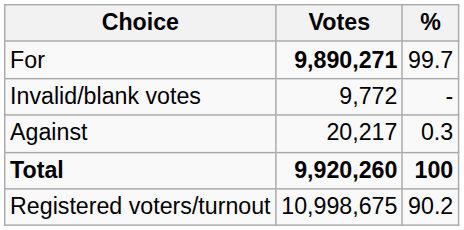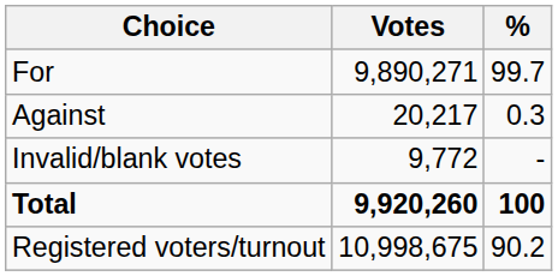 <table class=wikitable style=text-align:right>
 <tr>
 <th>Choice</th>
 <th>Votes</th>
 <th>%</th>
 </tr>
 <tr>
 <td align=left>For</td>
-<td><strong>9,890,271</strong></td>
+<td>9,890,271</td>
 <td>99.7</td>
+</tr>
+<tr>
+<td align=left>Against</td>
+<td>20,217</td>
+<td>0.3</td>
 </tr>
 <tr>
 <td align=left>Invalid/blank votes</td>
 <td>9,772</td>
 <td>-</td>
-</tr>
-<tr>
-<td align=left>Against</td>
-<td>20,217</td>
-<td>0.3</td>
 </tr>
 <tr>
 <td align=left><strong>Total</strong></td>
 <td><strong>9,920,260</strong></td>
 <td><strong>100</strong></td>
 </tr>
 <tr>
 <td align=left>Registered voters/turnout</td>
 <td>10,998,675</td>
 <td>90.2</td>
 </tr>
 </table>
